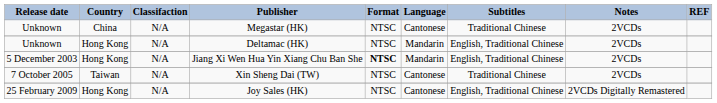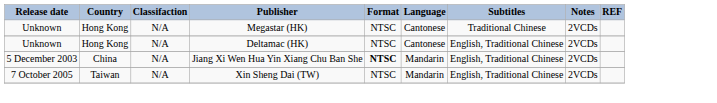 <table class="wikitable">
 <tr>
 <th style="background:#B0C4DE;">Release date<br></th>
 <th style="background:#B0C4DE;">Country<br></th>
 <th style="background:#B0C4DE;">Classifaction<br></th>
 <th style="background:#B0C4DE;">Publisher <br></th>
 <th style="background:#B0C4DE;">Format <br></th>
 <th style="background:#B0C4DE;">Language</th>
 <th style="background:#B0C4DE;">Subtitles</th>
 <th style="background:#B0C4DE;">Notes<br></th>
 <th style="background:#B0C4DE;">REF</th>
 </tr>
 <tr style="text-align:center;">
 <td>Unknown</td>
-<td>China</td>
+<td>Hong Kong</td>
 <td>N/A</td>
 <td>Megastar (HK)</td>
 <td>NTSC</td>
 <td>Cantonese</td>
 <td>Traditional Chinese</td>
 <td>2VCDs</td>
 <td></td>
 </tr>
 <tr>
 </tr>
 <tr style="text-align:center;">
 <td>Unknown</td>
 <td>Hong Kong</td>
 <td>N/A</td>
 <td>Deltamac (HK)</td>
 <td>NTSC</td>
-<td>Mandarin</td>
+<td>Cantonese</td>
 <td>English, Traditional Chinese</td>
 <td>2VCDs</td>
 <td></td>
 </tr>
 <tr>
 </tr>
 <tr style="text-align:center;">
 <td>5 December 2003</td>
-<td>Hong Kong</td>
+<td>China</td>
 <td>N/A</td>
 <td>Jiang Xi Wen Hua Yin Xiang Chu Ban She</td>
 <td><strong>NTSC</strong></td>
 <td>Mandarin</td>
 <td>English, Traditional Chinese</td>
 <td>2VCDs</td>
 <td></td>
 </tr>
 <tr>
 </tr>
 <tr style="text-align:center;">
 <td>7 October 2005</td>
 <td>Taiwan</td>
 <td>N/A</td>
 <td>Xin Sheng Dai (TW)</td>
 <td>NTSC</td>
-<td>Cantonese</td>
-<td>Traditional Chinese</td>
+<td>Mandarin</td>
+<td>English, Traditional Chinese</td>
 <td>2VCDs</td>
 <td></td>
 </tr>
 <tr>
 </tr>
-<tr style="text-align:center;">
-<td>25 February 2009</td>
-<td>Hong Kong</td>
-<td>N/A</td>
-<td>Joy Sales (HK)</td>
-<td>NTSC</td>
-<td>Cantonese</td>
-<td>English, Traditional Chinese</td>
-<td>2VCDs Digitally Remastered</td>
-<td></td>
-</tr>
 </table>
